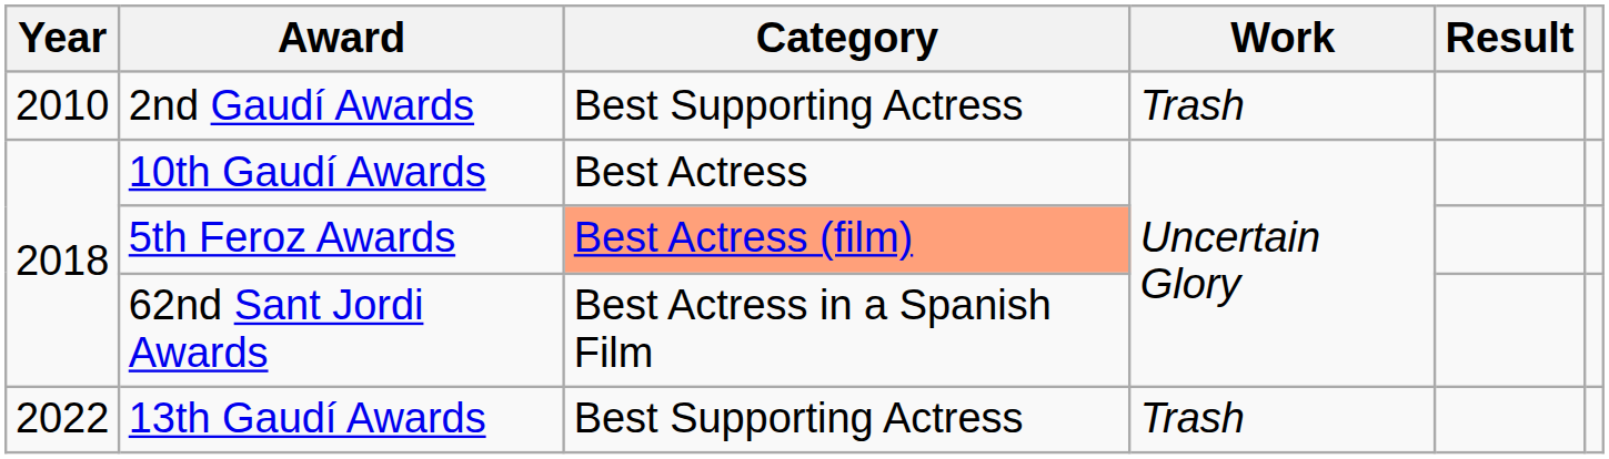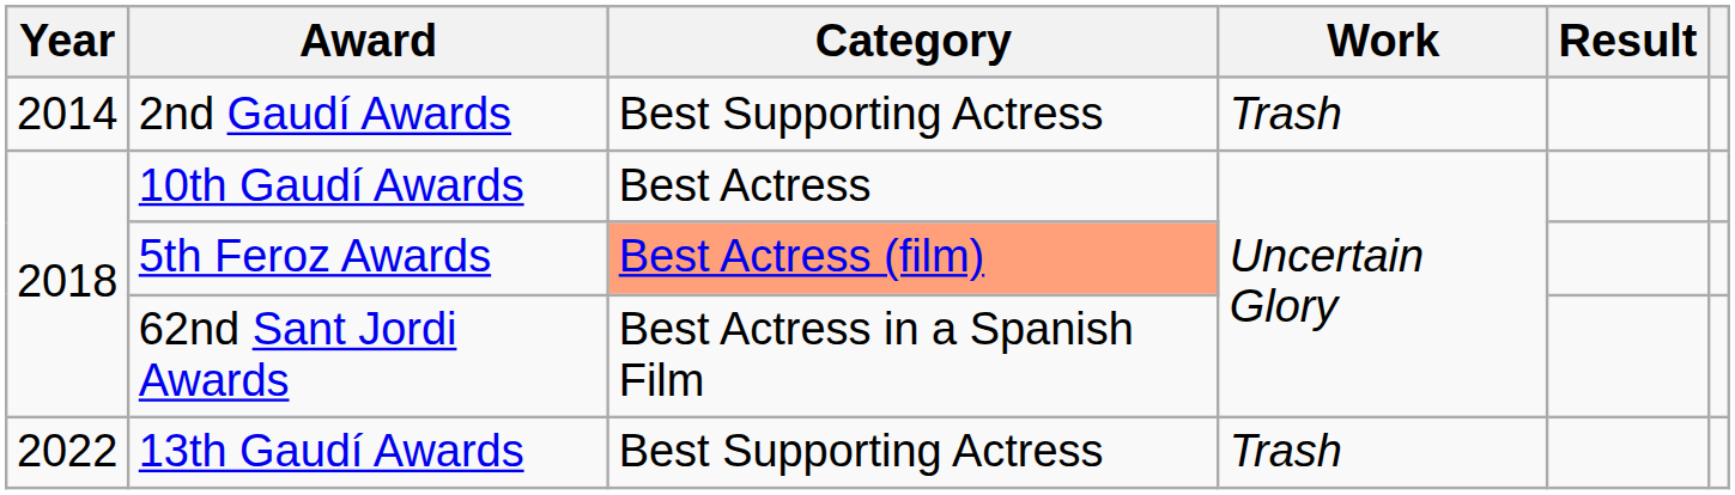 <table class="wikitable sortable plainrowheaders">
 <tr>
 <th>Year</th>
 <th>Award</th>
 <th>Category</th>
 <th>Work</th>
 <th>Result</th>
 <th scope="col" class="unsortable"></th>
 </tr>
 <tr>
-<td align = "center">2010</td>
+<td align = "center">2014</td>
 <td>2nd <a href='#'>Gaudí Awards</a></td>
 <td>Best Supporting Actress</td>
 <td><em>Trash</em></td>
 <td></td>
 <td align = "center"></td>
 </tr>
 <tr>
 <td rowspan = "3" align = "center">2018</td>
 <td><a href='#'>10th Gaudí Awards</a></td>
 <td>Best Actress</td>
 <td rowspan = "3"><em>Uncertain Glory</em></td>
 <td></td>
 <td align = "center"></td>
 </tr>
 <tr>
 <td><a href='#'>5th Feroz Awards</a></td>
 <td style="background: lightsalmon;"><a href='#'>Best Actress (film)</a></td>
 <td></td>
 <td align = "center"></td>
 </tr>
 <tr>
 <td>62nd <a href='#'>Sant Jordi Awards</a></td>
 <td>Best Actress in a Spanish Film</td>
 <td></td>
 <td align = "center"></td>
 </tr>
 <tr>
 <td align = "center">2022</td>
 <td><a href='#'>13th Gaudí Awards</a></td>
 <td>Best Supporting Actress</td>
 <td><em>Trash</em></td>
 <td></td>
 <td align = "center"></td>
 </tr>
 </table>
